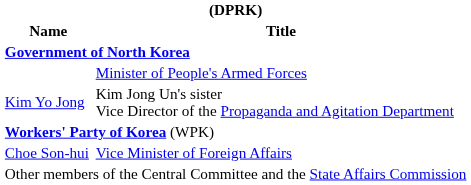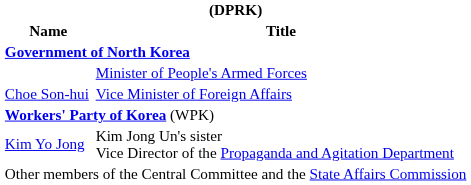 <table>
 <tr>
 <th colspan=2> (DPRK)</th>
 </tr>
 <tr>
 <th>Name</th>
 <th>Title</th>
 </tr>
 <tr>
 <td colspan="2"><strong><a href='#'>Government of North Korea</a></strong></td>
 </tr>
 <tr>
 <td></td>
 <td><a href='#'>Minister of People's Armed Forces</a></td>
 </tr>
 <tr>
-<td><a href='#'>Kim Yo Jong</a></td>
-<td>Kim Jong Un's sister<br>Vice Director of the <a href='#'>Propaganda and Agitation Department</a></td>
+<td><a href='#'>Choe Son-hui</a></td>
+<td><a href='#'>Vice Minister of Foreign Affairs</a></td>
 </tr>
 <tr>
 <td colspan="2"><strong><a href='#'>Workers' Party of Korea</a></strong> (WPK)</td>
 </tr>
 <tr>
-<td><a href='#'>Choe Son-hui</a></td>
-<td><a href='#'>Vice Minister of Foreign Affairs</a></td>
+<td><a href='#'>Kim Yo Jong</a></td>
+<td>Kim Jong Un's sister<br>Vice Director of the <a href='#'>Propaganda and Agitation Department</a></td>
 </tr>
 <tr>
 <td colspan="2">Other members of the Central Committee and the <a href='#'>State Affairs Commission</a></td>
 </tr>
 </table>
